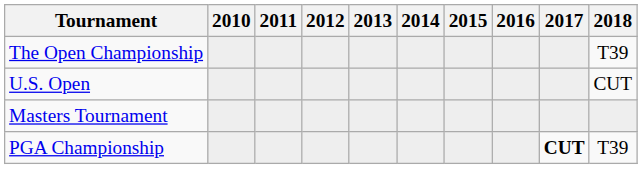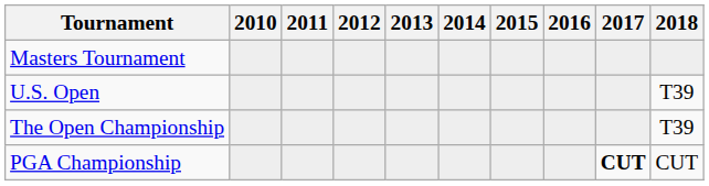 <table class="wikitable" style="font-size:95%;text-align:center;">
 <tr>
 <th>Tournament</th>
 <th>2010</th>
 <th>2011</th>
 <th>2012</th>
 <th>2013</th>
 <th>2014</th>
 <th>2015</th>
 <th>2016</th>
 <th>2017</th>
 <th>2018</th>
 </tr>
 <tr>
+<td align=left><a href='#'>Masters Tournament</a></td>
+<td style="background:#eeeeee;"></td>
+<td style="background:#eeeeee;"></td>
+<td style="background:#eeeeee;"></td>
+<td style="background:#eeeeee;"></td>
+<td style="background:#eeeeee;"></td>
+<td style="background:#eeeeee;"></td>
+<td style="background:#eeeeee;"></td>
+<td style="background:#eeeeee;"></td>
+<td style="background:#eeeeee;"></td>
+</tr>
+<tr>
+<td align=left><a href='#'>U.S. Open</a></td>
+<td style="background:#eeeeee;"></td>
+<td style="background:#eeeeee;"></td>
+<td style="background:#eeeeee;"></td>
+<td style="background:#eeeeee;"></td>
+<td style="background:#eeeeee;"></td>
+<td style="background:#eeeeee;"></td>
+<td style="background:#eeeeee;"></td>
+<td style="background:#eeeeee;"></td>
+<td>T39</td>
+</tr>
+<tr>
 <td align=left><a href='#'>The Open Championship</a></td>
 <td style="background:#eeeeee;"></td>
 <td style="background:#eeeeee;"></td>
 <td style="background:#eeeeee;"></td>
 <td style="background:#eeeeee;"></td>
 <td style="background:#eeeeee;"></td>
 <td style="background:#eeeeee;"></td>
 <td style="background:#eeeeee;"></td>
 <td style="background:#eeeeee;"></td>
 <td>T39</td>
 </tr>
 <tr>
-<td align=left><a href='#'>U.S. Open</a></td>
-<td style="background:#eeeeee;"></td>
-<td style="background:#eeeeee;"></td>
-<td style="background:#eeeeee;"></td>
-<td style="background:#eeeeee;"></td>
-<td style="background:#eeeeee;"></td>
-<td style="background:#eeeeee;"></td>
-<td style="background:#eeeeee;"></td>
-<td style="background:#eeeeee;"></td>
-<td>CUT</td>
-</tr>
-<tr>
-<td align=left><a href='#'>Masters Tournament</a></td>
-<td style="background:#eeeeee;"></td>
-<td style="background:#eeeeee;"></td>
-<td style="background:#eeeeee;"></td>
-<td style="background:#eeeeee;"></td>
-<td style="background:#eeeeee;"></td>
-<td style="background:#eeeeee;"></td>
-<td style="background:#eeeeee;"></td>
-<td style="background:#eeeeee;"></td>
-<td style="background:#eeeeee;"></td>
-</tr>
-<tr>
 <td align=left><a href='#'>PGA Championship</a></td>
 <td style="background:#eeeeee;"></td>
 <td style="background:#eeeeee;"></td>
 <td style="background:#eeeeee;"></td>
 <td style="background:#eeeeee;"></td>
 <td style="background:#eeeeee;"></td>
 <td style="background:#eeeeee;"></td>
 <td style="background:#eeeeee;"></td>
 <td><strong>CUT</strong></td>
-<td>T39</td>
+<td>CUT</td>
 </tr>
 </table>
